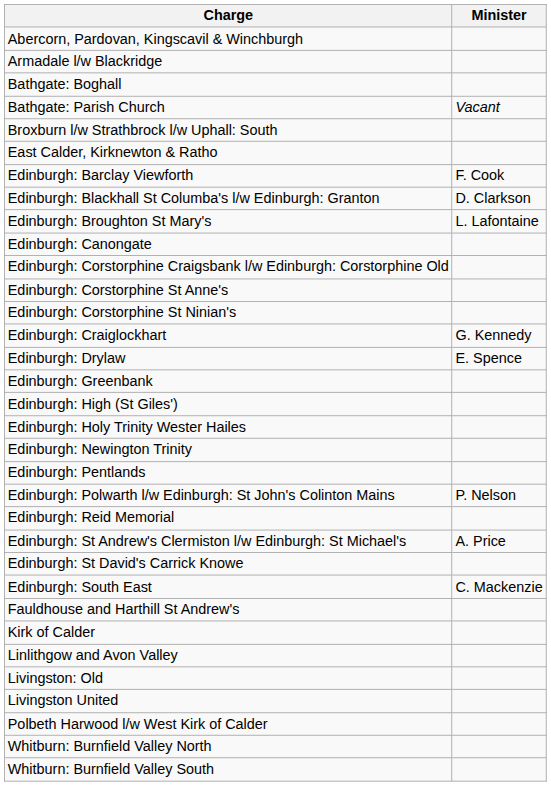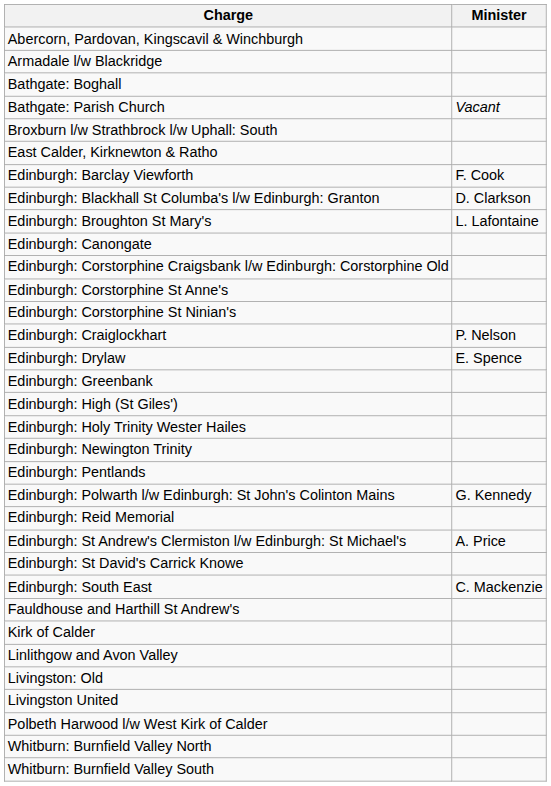 <table class="wikitable">
 <tr>
 <th>Charge</th>
 <th>Minister</th>
 </tr>
 <tr>
 <td>Abercorn, Pardovan, Kingscavil & Winchburgh</td>
 <td></td>
 </tr>
 <tr>
 <td>Armadale l/w Blackridge</td>
 <td></td>
 </tr>
 <tr>
 <td>Bathgate: Boghall</td>
 <td></td>
 </tr>
 <tr>
 <td>Bathgate: Parish Church</td>
 <td><em>Vacant</em></td>
 </tr>
 <tr>
 <td>Broxburn l/w Strathbrock l/w Uphall: South</td>
 <td></td>
 </tr>
 <tr>
 <td>East Calder, Kirknewton & Ratho</td>
 <td></td>
 </tr>
 <tr>
 <td>Edinburgh: Barclay Viewforth</td>
 <td>F. Cook</td>
 </tr>
 <tr>
 <td>Edinburgh: Blackhall St Columba's l/w Edinburgh: Granton</td>
 <td>D. Clarkson</td>
 </tr>
 <tr>
 <td>Edinburgh: Broughton St Mary's</td>
 <td>L. Lafontaine</td>
 </tr>
 <tr>
 <td>Edinburgh: Canongate</td>
 <td></td>
 </tr>
 <tr>
 <td>Edinburgh: Corstorphine Craigsbank l/w Edinburgh: Corstorphine Old</td>
 <td></td>
 </tr>
 <tr>
 <td>Edinburgh: Corstorphine St Anne's</td>
 <td></td>
 </tr>
 <tr>
 <td>Edinburgh: Corstorphine St Ninian's</td>
 <td></td>
 </tr>
 <tr>
 <td>Edinburgh: Craiglockhart</td>
-<td>G. Kennedy</td>
+<td>P. Nelson</td>
 </tr>
 <tr>
 <td>Edinburgh: Drylaw</td>
 <td>E. Spence</td>
 </tr>
 <tr>
 <td>Edinburgh: Greenbank</td>
 <td></td>
 </tr>
 <tr>
 <td>Edinburgh: High (St Giles')</td>
 <td></td>
 </tr>
 <tr>
 <td>Edinburgh: Holy Trinity Wester Hailes</td>
 <td></td>
 </tr>
 <tr>
 <td>Edinburgh: Newington Trinity</td>
 <td></td>
 </tr>
 <tr>
 <td>Edinburgh: Pentlands</td>
 <td></td>
 </tr>
 <tr>
 <td>Edinburgh: Polwarth l/w Edinburgh: St John's Colinton Mains</td>
-<td>P. Nelson</td>
+<td>G. Kennedy</td>
 </tr>
 <tr>
 <td>Edinburgh: Reid Memorial</td>
 <td></td>
 </tr>
 <tr>
 <td>Edinburgh: St Andrew's Clermiston l/w Edinburgh: St Michael's</td>
 <td>A. Price</td>
 </tr>
 <tr>
 <td>Edinburgh: St David's Carrick Knowe</td>
 <td></td>
 </tr>
 <tr>
 <td>Edinburgh: South East</td>
 <td>C. Mackenzie</td>
 </tr>
 <tr>
 <td>Fauldhouse and Harthill St Andrew's</td>
 <td></td>
 </tr>
 <tr>
 <td>Kirk of Calder</td>
 <td></td>
 </tr>
 <tr>
 <td>Linlithgow and Avon Valley</td>
 <td></td>
 </tr>
 <tr>
 <td>Livingston: Old</td>
 <td></td>
 </tr>
 <tr>
 <td>Livingston United</td>
 <td></td>
 </tr>
 <tr>
 <td>Polbeth Harwood l/w West Kirk of Calder</td>
 <td></td>
 </tr>
 <tr>
 <td>Whitburn: Burnfield Valley North</td>
 <td></td>
 </tr>
 <tr>
 <td>Whitburn: Burnfield Valley South</td>
 <td></td>
 </tr>
 </table>
